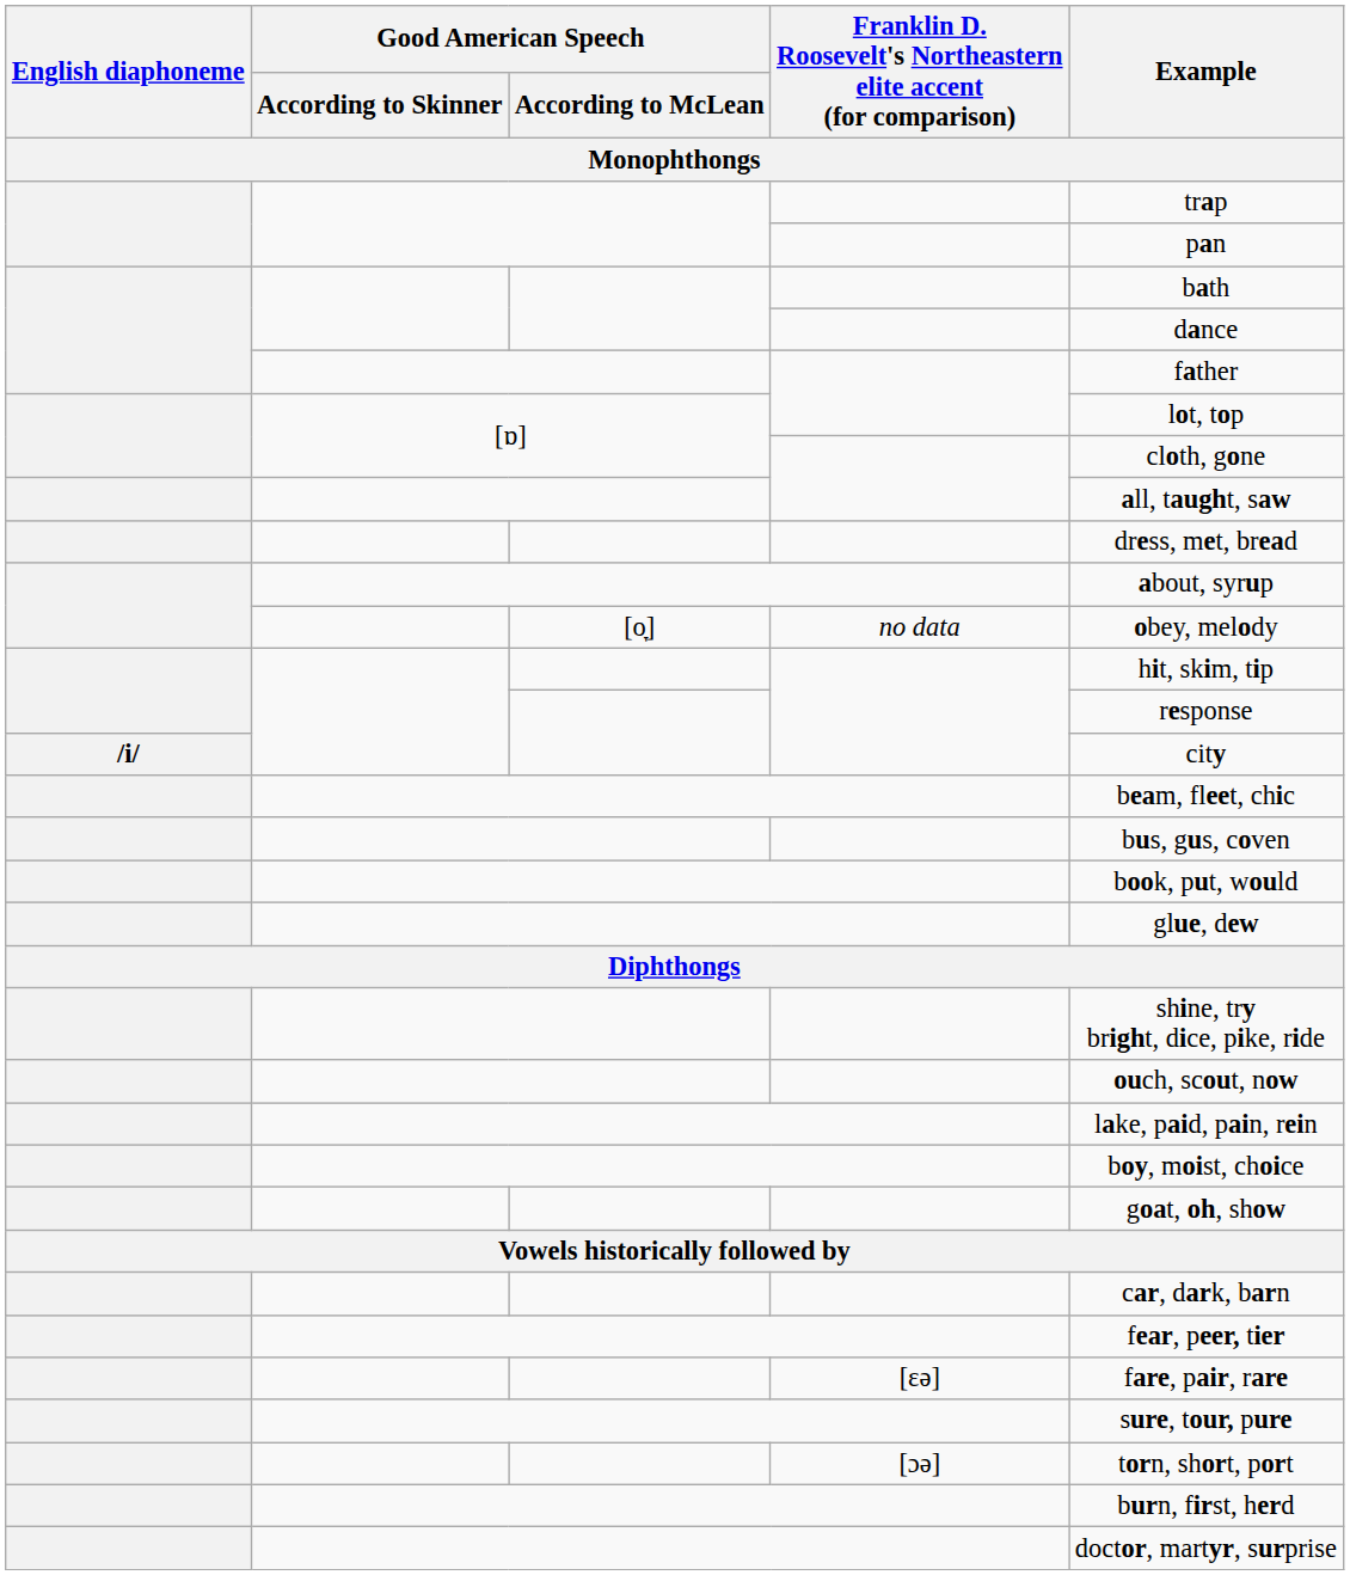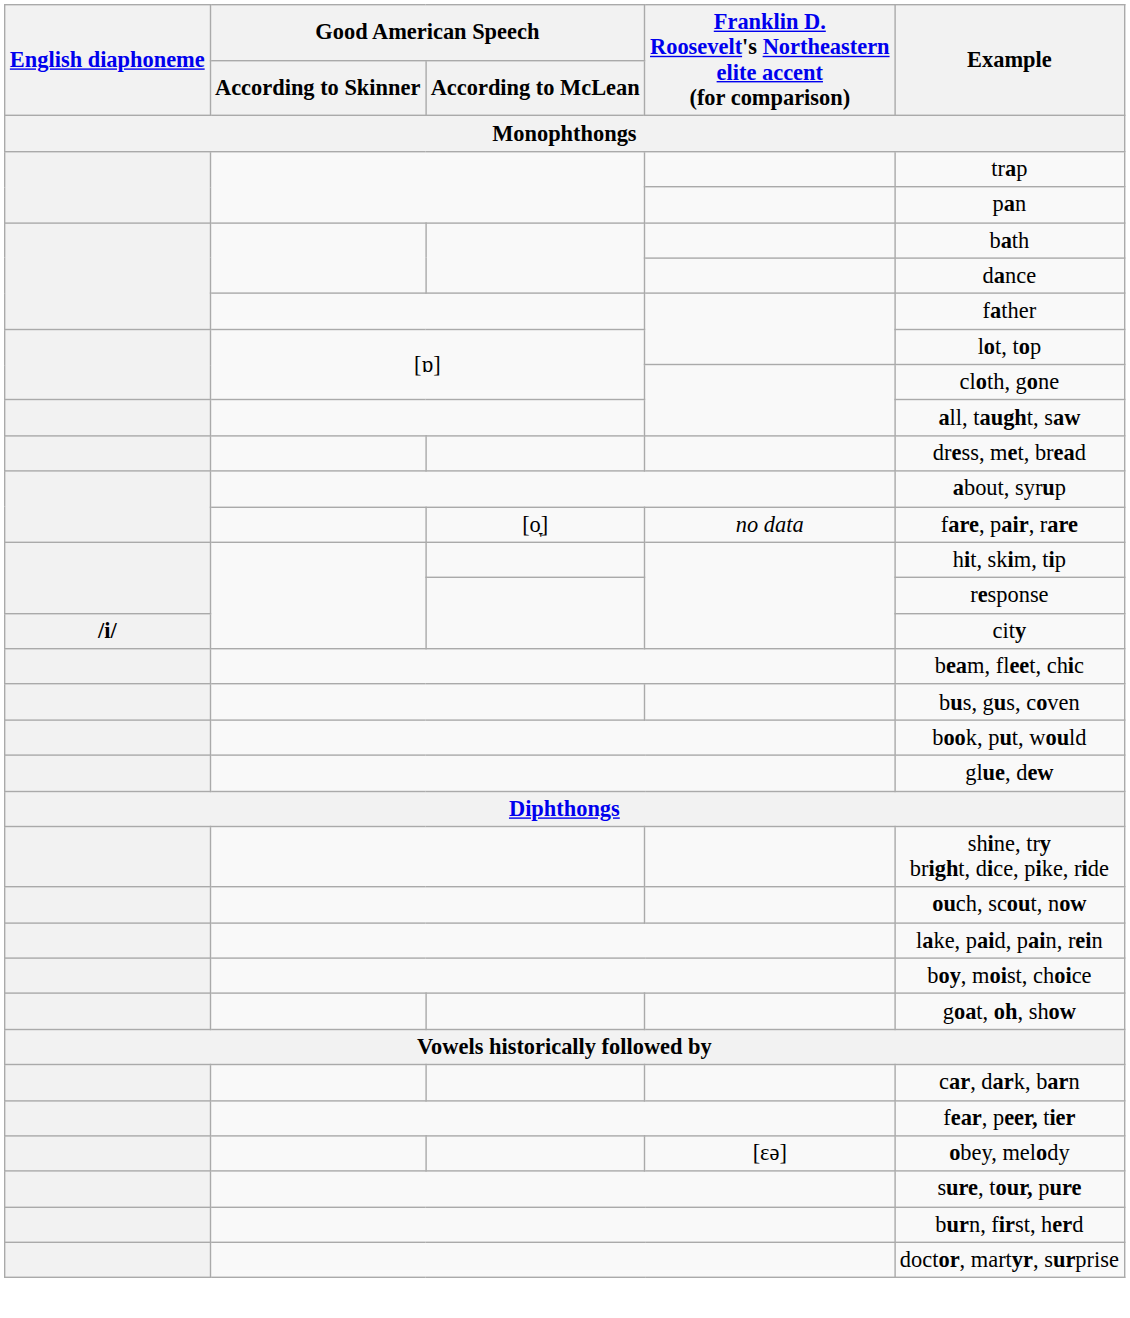 <table class="wikitable" style="text-align:center">
 <tr>
 <th rowspan="2"><strong><a href='#'>English diaphoneme</a></strong></th>
 <th colspan="2"><strong>Good American Speech</strong></th>
 <th rowspan="2"><a href='#'>Franklin D.<br> Roosevelt</a>'s <a href='#'>Northeastern<br> elite  accent</a> <br>(for comparison)</th>
 <th rowspan="2"><strong>Example</strong></th>
 </tr>
 <tr>
 <th>According to Skinner</th>
 <th>According to McLean</th>
 </tr>
 <tr>
 <th colspan="5">Monophthongs</th>
 </tr>
 <tr>
 <th rowspan="2"></th>
 <td colspan="2" rowspan="2"></td>
 <td></td>
 <td>tr<strong>a</strong>p</td>
 </tr>
 <tr>
 <td></td>
 <td>p<strong>a</strong>n</td>
 </tr>
 <tr>
 <th rowspan="3"></th>
 <td rowspan="2"></td>
 <td rowspan="2"></td>
 <td></td>
 <td>b<strong>a</strong>th</td>
 </tr>
 <tr>
 <td></td>
 <td>d<strong>a</strong>nce</td>
 </tr>
 <tr>
 <td colspan="2"></td>
 <td rowspan="2"></td>
 <td>f<strong>a</strong>ther</td>
 </tr>
 <tr>
 <th rowspan="2"></th>
 <td colspan="2" rowspan="2">[ɒ]</td>
 <td>l<strong>o</strong>t, t<strong>o</strong>p</td>
 </tr>
 <tr>
 <td rowspan="2"></td>
 <td>cl<strong>o</strong>th, g<strong>o</strong>ne</td>
 </tr>
 <tr>
 <th></th>
 <td colspan="2"></td>
 <td><strong>a</strong>ll, t<strong>augh</strong>t, s<strong>aw</strong></td>
 </tr>
 <tr>
 <th></th>
 <td></td>
 <td></td>
 <td></td>
 <td>dr<strong>e</strong>ss, m<strong>e</strong>t, br<strong>ea</strong>d</td>
 </tr>
 <tr>
 <th rowspan="2"></th>
 <td colspan="3"></td>
 <td><strong>a</strong>bout, syr<strong>u</strong>p</td>
 </tr>
 <tr>
 <td></td>
 <td>[o̞]</td>
 <td><em>no data</em></td>
-<td><strong>o</strong>bey, mel<strong>o</strong>dy</td>
+<td>f<strong>are</strong>, p<strong>air</strong>, r<strong>are</strong></td>
 </tr>
 <tr>
 <th rowspan="2"></th>
 <td rowspan="3"></td>
 <td></td>
 <td rowspan="3"></td>
 <td>h<strong>i</strong>t, sk<strong>i</strong>m, t<strong>i</strong>p</td>
 </tr>
 <tr>
 <td rowspan="2"></td>
 <td>r<strong>e</strong>sponse</td>
 </tr>
 <tr>
 <th>/i/</th>
 <td>cit<strong>y</strong></td>
 </tr>
 <tr>
 <th></th>
 <td colspan="3"></td>
 <td>b<strong>ea</strong>m, fl<strong>ee</strong>t, ch<strong>i</strong>c</td>
 </tr>
 <tr>
 <th></th>
 <td colspan="2"></td>
 <td></td>
 <td>b<strong>u</strong>s, g<strong>u</strong>s, c<strong>o</strong>ven</td>
 </tr>
 <tr>
 <th></th>
 <td colspan="3"></td>
 <td>b<strong>oo</strong>k, p<strong>u</strong>t, w<strong>ou</strong>ld</td>
 </tr>
 <tr>
 <th></th>
 <td colspan="3"></td>
 <td>gl<strong>ue</strong>, d<strong>ew</strong></td>
 </tr>
 <tr>
 <th colspan="5"><a href='#'>Diphthongs</a></th>
 </tr>
 <tr>
 <th></th>
 <td colspan="2"></td>
 <td></td>
 <td>sh<strong>i</strong>ne, tr<strong>y</strong><br>br<strong>igh</strong>t, d<strong>i</strong>ce, p<strong>i</strong>ke, r<strong>i</strong>de</td>
 </tr>
 <tr>
 <th></th>
 <td colspan="2"></td>
 <td></td>
 <td><strong>ou</strong>ch, sc<strong>ou</strong>t, n<strong>ow</strong></td>
 </tr>
 <tr>
 <th></th>
 <td colspan="3"></td>
 <td>l<strong>a</strong>ke, p<strong>ai</strong>d, p<strong>ai</strong>n, r<strong>ei</strong>n</td>
 </tr>
 <tr>
 <th></th>
 <td colspan="3"></td>
 <td>b<strong>oy</strong>, m<strong>oi</strong>st, ch<strong>oi</strong>ce</td>
 </tr>
 <tr>
 <th></th>
 <td></td>
 <td></td>
 <td></td>
 <td>g<strong>oa</strong>t, <strong>oh</strong>, sh<strong>ow</strong></td>
 </tr>
 <tr>
 <th colspan="5">Vowels historically followed by </th>
 </tr>
 <tr>
 <th></th>
 <td></td>
 <td></td>
 <td></td>
 <td>c<strong>ar</strong>, d<strong>ar</strong>k, b<strong>ar</strong>n</td>
 </tr>
 <tr>
 <th></th>
 <td colspan="3"></td>
 <td>f<strong>ear</strong>, p<strong>eer,</strong> t<strong>ier</strong></td>
 </tr>
 <tr>
 <th></th>
 <td></td>
 <td></td>
 <td>[ɛə]</td>
-<td>f<strong>are</strong>, p<strong>air</strong>, r<strong>are</strong></td>
+<td><strong>o</strong>bey, mel<strong>o</strong>dy</td>
 </tr>
 <tr>
 <th></th>
 <td colspan="3"></td>
 <td>s<strong>ure</strong>, t<strong>our,</strong> p<strong>ure</strong></td>
-</tr>
-<tr>
-<th></th>
-<td></td>
-<td></td>
-<td>[ɔə]</td>
-<td>t<strong>or</strong>n, sh<strong>or</strong>t, p<strong>or</strong>t</td>
 </tr>
 <tr>
 <th></th>
 <td colspan="3"></td>
 <td>b<strong>ur</strong>n, f<strong>ir</strong>st, h<strong>er</strong>d</td>
 </tr>
 <tr>
 <th></th>
 <td colspan="3"></td>
 <td>doct<strong>or</strong>, mart<strong>yr</strong>, s<strong>ur</strong>prise</td>
 </tr>
 </table>
